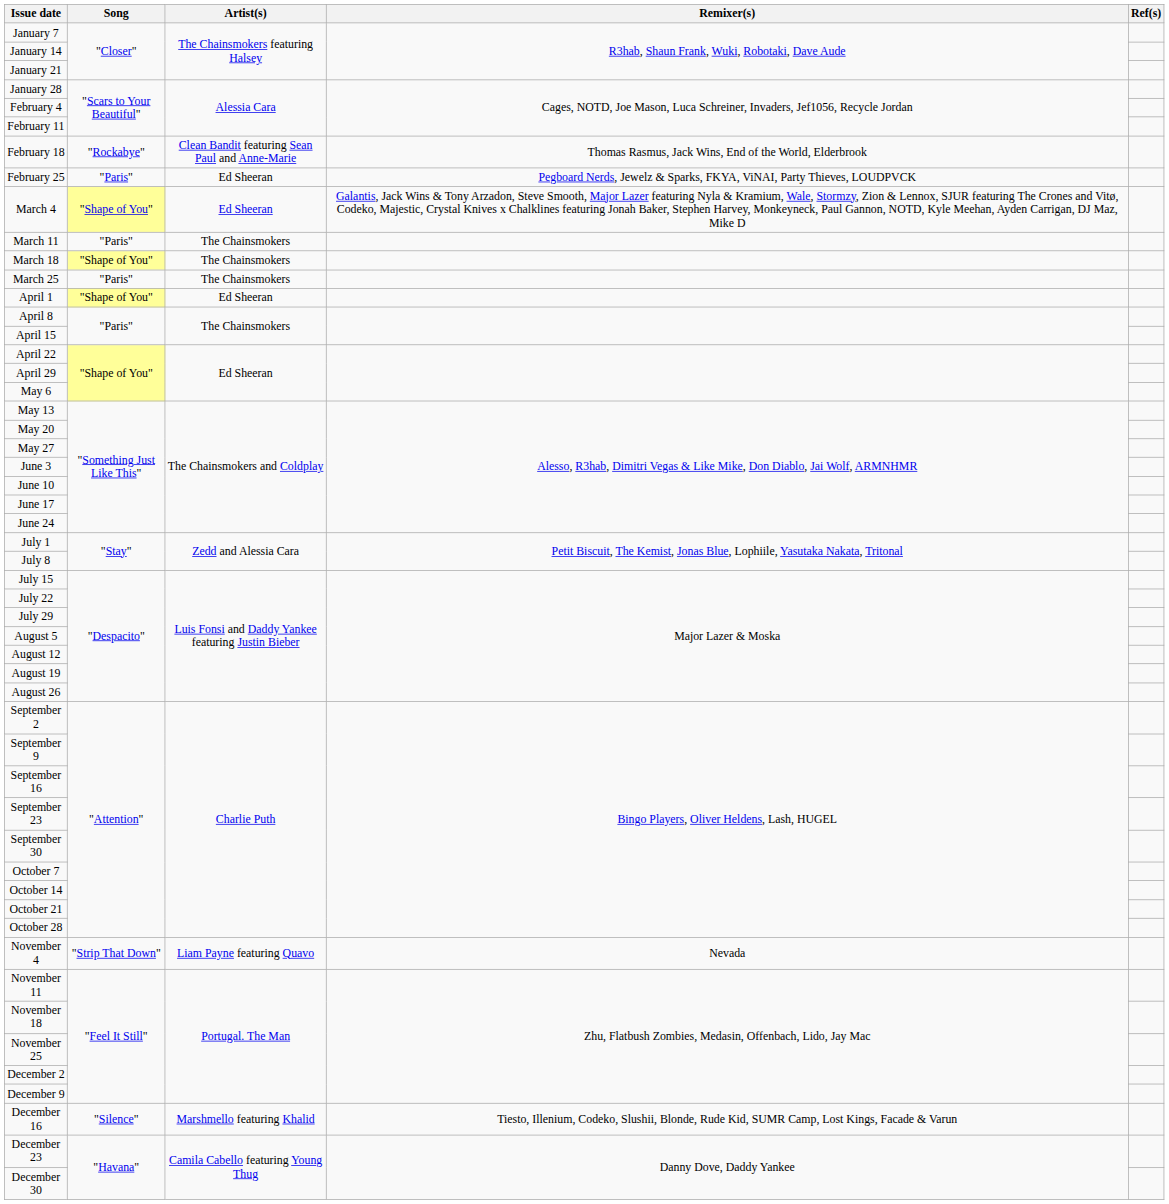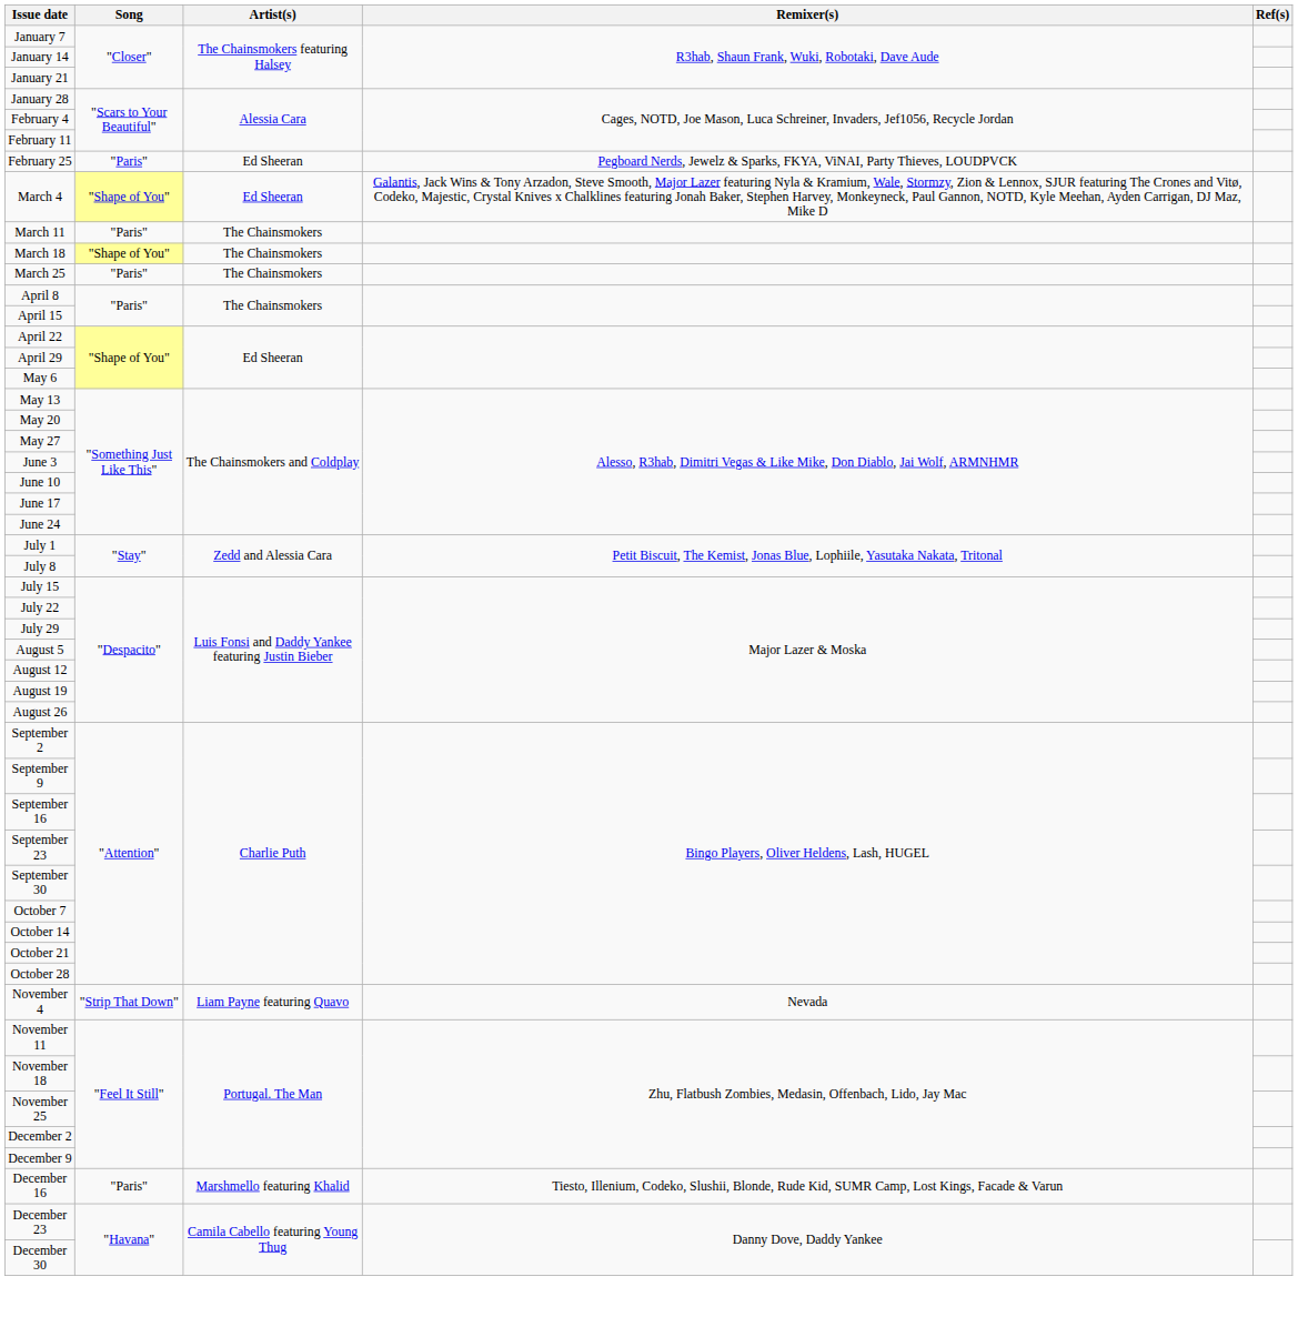 <table class="wikitable plainrowheaders" style="text-align: center;">
 <tr>
 <th>Issue date</th>
 <th>Song</th>
 <th>Artist(s)</th>
 <th>Remixer(s)</th>
 <th>Ref(s)</th>
 </tr>
 <tr>
 <td>January 7</td>
 <td rowspan=3>"<a href='#'>Closer</a>"</td>
 <td rowspan=3><a href='#'>The Chainsmokers</a> featuring <a href='#'>Halsey</a></td>
 <td rowspan=3><a href='#'>R3hab</a>, <a href='#'>Shaun Frank</a>, <a href='#'>Wuki</a>, <a href='#'>Robotaki</a>, <a href='#'>Dave Aude</a></td>
 <td></td>
 </tr>
 <tr>
 <td>January 14</td>
 <td></td>
 </tr>
 <tr>
 <td>January 21</td>
 <td></td>
 </tr>
 <tr>
 <td>January 28</td>
 <td rowspan=3>"<a href='#'>Scars to Your Beautiful</a>"</td>
 <td rowspan=3><a href='#'>Alessia Cara</a></td>
 <td rowspan=3>Cages, NOTD, Joe Mason, Luca Schreiner, Invaders, Jef1056, Recycle Jordan</td>
 <td></td>
 </tr>
 <tr>
 <td>February 4</td>
 <td></td>
 </tr>
 <tr>
 <td>February 11</td>
 <td></td>
 </tr>
 <tr>
-<td>February 18</td>
-<td>"<a href='#'>Rockabye</a>"</td>
-<td><a href='#'>Clean Bandit</a> featuring <a href='#'>Sean Paul</a> and <a href='#'>Anne-Marie</a></td>
-<td>Thomas Rasmus, Jack Wins, End of the World, Elderbrook</td>
-<td></td>
-</tr>
-<tr>
 <td>February 25</td>
 <td>"<a href='#'>Paris</a>"</td>
 <td>Ed Sheeran</td>
 <td><a href='#'>Pegboard Nerds</a>, Jewelz & Sparks, FKYA, ViNAI, Party Thieves, LOUDPVCK</td>
 <td></td>
 </tr>
 <tr>
 <td>March 4</td>
 <td bgcolor=#FFFF99>"<a href='#'>Shape of You</a>"</td>
 <td><a href='#'>Ed Sheeran</a></td>
 <td><a href='#'>Galantis</a>, Jack Wins & Tony Arzadon, Steve Smooth, <a href='#'>Major Lazer</a> featuring Nyla & Kramium, <a href='#'>Wale</a>, <a href='#'>Stormzy</a>, Zion & Lennox, SJUR featuring The Crones and Vitø, Codeko, Majestic, Crystal Knives x Chalklines featuring Jonah Baker, Stephen Harvey, Monkeyneck, Paul Gannon, NOTD, Kyle Meehan, Ayden Carrigan, DJ Maz, Mike D</td>
 <td></td>
 </tr>
 <tr>
 <td>March 11</td>
 <td>"Paris"</td>
 <td>The Chainsmokers</td>
 <td></td>
 <td></td>
 </tr>
 <tr>
 <td>March 18</td>
 <td bgcolor=#FFFF99  style="text-align: center;">"Shape of You" </td>
 <td>The Chainsmokers</td>
 <td></td>
 <td></td>
 </tr>
 <tr>
 <td>March 25</td>
 <td>"Paris"</td>
 <td>The Chainsmokers</td>
-<td></td>
-<td></td>
-</tr>
-<tr>
-<td>April 1</td>
-<td bgcolor=#FFFF99  style="text-align: center;">"Shape of You" </td>
-<td>Ed Sheeran</td>
 <td></td>
 <td></td>
 </tr>
 <tr>
 <td>April 8</td>
 <td rowspan=2>"Paris"</td>
 <td rowspan=2>The Chainsmokers</td>
 <td rowspan=2></td>
 <td></td>
 </tr>
 <tr>
 <td>April 15</td>
 <td></td>
 </tr>
 <tr>
 <td>April 22</td>
 <td bgcolor=#FFFF99  style="text-align: center;" rowspan=3>"Shape of You" </td>
 <td rowspan=3>Ed Sheeran</td>
 <td rowspan=3></td>
 <td></td>
 </tr>
 <tr>
 <td>April 29</td>
 <td></td>
 </tr>
 <tr>
 <td>May 6</td>
 <td></td>
 </tr>
 <tr>
 <td>May 13</td>
 <td rowspan=7>"<a href='#'>Something Just Like This</a>"</td>
 <td rowspan=7>The Chainsmokers and <a href='#'>Coldplay</a></td>
 <td rowspan=7><a href='#'>Alesso</a>, <a href='#'>R3hab</a>, <a href='#'>Dimitri Vegas & Like Mike</a>, <a href='#'>Don Diablo</a>, <a href='#'>Jai Wolf</a>, <a href='#'>ARMNHMR</a></td>
 <td></td>
 </tr>
 <tr>
 <td>May 20</td>
 <td></td>
 </tr>
 <tr>
 <td>May 27</td>
 <td></td>
 </tr>
 <tr>
 <td>June 3</td>
 <td></td>
 </tr>
 <tr>
 <td>June 10</td>
 <td></td>
 </tr>
 <tr>
 <td>June 17</td>
 <td></td>
 </tr>
 <tr>
 <td>June 24</td>
 <td></td>
 </tr>
 <tr>
 <td>July 1</td>
 <td rowspan=2>"<a href='#'>Stay</a>"</td>
 <td rowspan=2><a href='#'>Zedd</a> and Alessia Cara</td>
 <td rowspan=2><a href='#'>Petit Biscuit</a>, <a href='#'>The Kemist</a>, <a href='#'>Jonas Blue</a>, Lophiile, <a href='#'>Yasutaka Nakata</a>, <a href='#'>Tritonal</a></td>
 <td></td>
 </tr>
 <tr>
 <td>July 8</td>
 <td></td>
 </tr>
 <tr>
 <td>July 15</td>
 <td rowspan=7>"<a href='#'>Despacito</a>"</td>
 <td rowspan=7><a href='#'>Luis Fonsi</a> and <a href='#'>Daddy Yankee</a> featuring <a href='#'>Justin Bieber</a></td>
 <td rowspan=7>Major Lazer & Moska</td>
 <td></td>
 </tr>
 <tr>
 <td>July 22</td>
 <td></td>
 </tr>
 <tr>
 <td>July 29</td>
 <td></td>
 </tr>
 <tr>
 <td>August 5</td>
 <td></td>
 </tr>
 <tr>
 <td>August 12</td>
 <td></td>
 </tr>
 <tr>
 <td>August 19</td>
 <td></td>
 </tr>
 <tr>
 <td>August 26</td>
 <td></td>
 </tr>
 <tr>
 <td>September 2</td>
 <td rowspan=9>"<a href='#'>Attention</a>"</td>
 <td rowspan=9><a href='#'>Charlie Puth</a></td>
 <td rowspan=9><a href='#'>Bingo Players</a>, <a href='#'>Oliver Heldens</a>, Lash, HUGEL</td>
 <td></td>
 </tr>
 <tr>
 <td>September 9</td>
 <td></td>
 </tr>
 <tr>
 <td>September 16</td>
 <td></td>
 </tr>
 <tr>
 <td>September 23</td>
 <td></td>
 </tr>
 <tr>
 <td>September 30</td>
 <td></td>
 </tr>
 <tr>
 <td>October 7</td>
 <td></td>
 </tr>
 <tr>
 <td>October 14</td>
 <td></td>
 </tr>
 <tr>
 <td>October 21</td>
 <td></td>
 </tr>
 <tr>
 <td>October 28</td>
 <td></td>
 </tr>
 <tr>
 <td>November 4</td>
 <td>"<a href='#'>Strip That Down</a>"</td>
 <td><a href='#'>Liam Payne</a> featuring <a href='#'>Quavo</a></td>
 <td>Nevada</td>
 <td></td>
 </tr>
 <tr>
 <td>November 11</td>
 <td rowspan=5>"<a href='#'>Feel It Still</a>"</td>
 <td rowspan=5><a href='#'>Portugal. The Man</a></td>
 <td rowspan=5>Zhu, Flatbush Zombies, Medasin, Offenbach, Lido, Jay Mac</td>
 <td></td>
 </tr>
 <tr>
 <td>November 18</td>
 <td></td>
 </tr>
 <tr>
 <td>November 25</td>
 <td></td>
 </tr>
 <tr>
 <td>December 2</td>
 <td></td>
 </tr>
 <tr>
 <td>December 9</td>
 <td></td>
 </tr>
 <tr>
 <td>December 16</td>
-<td>"<a href='#'>Silence</a>"</td>
+<td>"Paris"</td>
 <td><a href='#'>Marshmello</a> featuring <a href='#'>Khalid</a></td>
 <td>Tiesto, Illenium, Codeko, Slushii, Blonde, Rude Kid, SUMR Camp, Lost Kings, Facade & Varun</td>
 <td></td>
 </tr>
 <tr>
 <td>December 23</td>
 <td rowspan=2>"<a href='#'>Havana</a>"</td>
 <td rowspan=2><a href='#'>Camila Cabello</a> featuring <a href='#'>Young Thug</a></td>
 <td rowspan=2>Danny Dove, Daddy Yankee</td>
 <td></td>
 </tr>
 <tr>
 <td>December 30</td>
 <td></td>
 </tr>
 </table>
